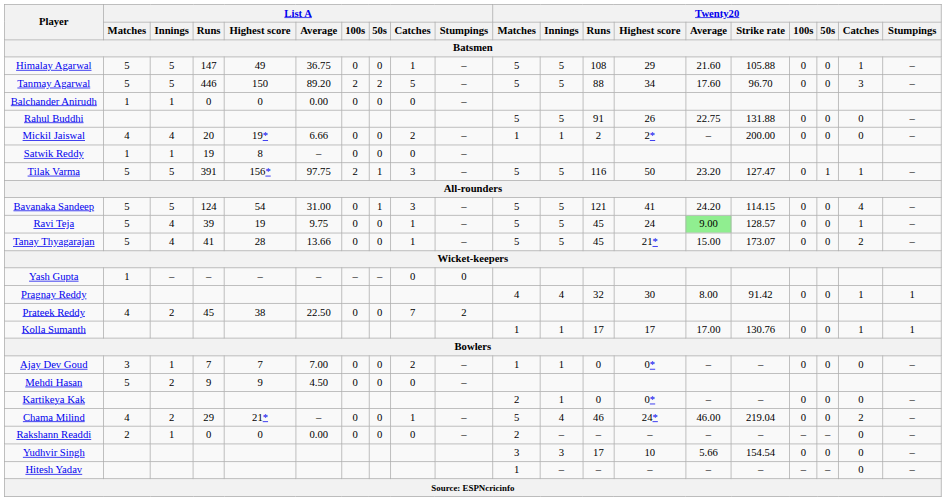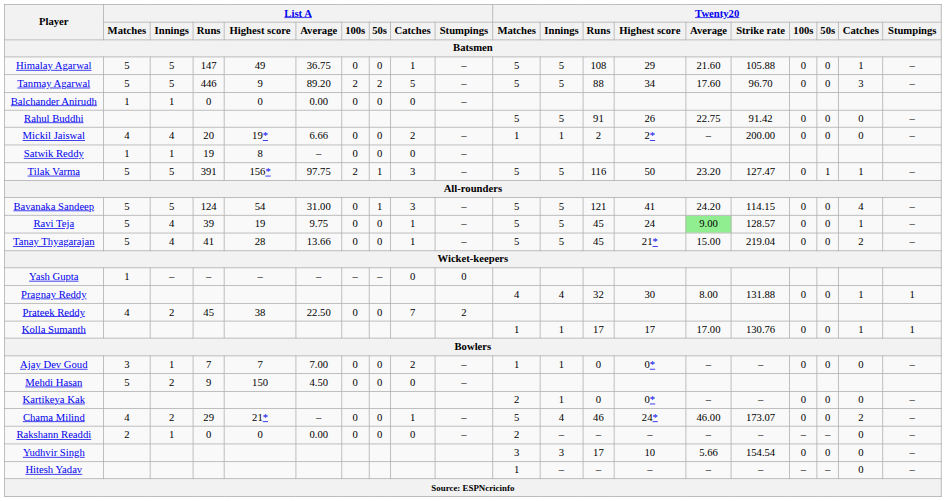 <table class="wikitable" style="font-size: 90%; text-align: center;width:80%;">
 <tr>
 <th rowspan=2>Player</th>
 <th colspan=9><a href='#'>List A</a></th>
 <th colspan=10><a href='#'>Twenty20</a></th>
 </tr>
 <tr>
 <th>Matches</th>
 <th>Innings</th>
 <th>Runs</th>
 <th>Highest score</th>
 <th>Average</th>
 <th>100s</th>
 <th>50s</th>
 <th>Catches</th>
 <th>Stumpings</th>
 <th>Matches</th>
 <th>Innings</th>
 <th>Runs</th>
 <th>Highest score</th>
 <th>Average</th>
 <th>Strike rate</th>
 <th>100s</th>
 <th>50s</th>
 <th>Catches</th>
 <th>Stumpings</th>
 </tr>
 <tr>
 <th colspan="23">Batsmen</th>
 </tr>
 <tr>
 <td><a href='#'>Himalay Agarwal</a></td>
 <td> 5</td>
 <td>5</td>
 <td>147</td>
 <td>49</td>
 <td>36.75</td>
 <td>0</td>
 <td>0</td>
 <td>1</td>
 <td>–</td>
 <td> 5</td>
 <td>5</td>
 <td>108</td>
 <td>29</td>
 <td>21.60</td>
 <td>105.88</td>
 <td>0</td>
 <td>0</td>
 <td>1</td>
 <td>–</td>
 </tr>
 <tr>
 <td><a href='#'>Tanmay Agarwal</a></td>
 <td> 5</td>
 <td>5</td>
 <td>446</td>
-<td>150</td>
+<td>9</td>
 <td>89.20</td>
 <td>2</td>
 <td>2</td>
 <td>5</td>
 <td>–</td>
 <td> 5</td>
 <td>5</td>
 <td>88</td>
 <td>34</td>
 <td>17.60</td>
 <td>96.70</td>
 <td>0</td>
 <td>0</td>
 <td>3</td>
 <td>–</td>
 </tr>
 <tr>
 <td><a href='#'>Balchander Anirudh</a></td>
 <td> 1</td>
 <td>1</td>
 <td>0</td>
 <td>0</td>
 <td>0.00</td>
 <td>0</td>
 <td>0</td>
 <td>0</td>
 <td>–</td>
 <td></td>
 <td></td>
 <td></td>
 <td></td>
 <td></td>
 <td></td>
 <td></td>
 <td></td>
 <td></td>
 <td></td>
 </tr>
 <tr>
 <td><a href='#'>Rahul Buddhi</a></td>
 <td></td>
 <td></td>
 <td></td>
 <td></td>
 <td></td>
 <td></td>
 <td></td>
 <td></td>
 <td></td>
 <td> 5</td>
 <td>5</td>
 <td>91</td>
 <td>26</td>
 <td>22.75</td>
-<td>131.88</td>
+<td>91.42</td>
 <td>0</td>
 <td>0</td>
 <td>0</td>
 <td>–</td>
 </tr>
 <tr>
 <td><a href='#'>Mickil Jaiswal</a></td>
 <td> 4</td>
 <td>4</td>
 <td>20</td>
 <td>19<a href='#'>*</a></td>
 <td>6.66</td>
 <td>0</td>
 <td>0</td>
 <td>2</td>
 <td>–</td>
 <td> 1</td>
 <td>1</td>
 <td>2</td>
 <td>2<a href='#'>*</a></td>
 <td>–</td>
 <td>200.00</td>
 <td>0</td>
 <td>0</td>
 <td>0</td>
 <td>–</td>
 </tr>
 <tr>
 <td><a href='#'>Satwik Reddy</a></td>
 <td> 1</td>
 <td>1</td>
 <td>19</td>
 <td>8</td>
 <td>–</td>
 <td>0</td>
 <td>0</td>
 <td>0</td>
 <td>–</td>
 <td></td>
 <td></td>
 <td></td>
 <td></td>
 <td></td>
 <td></td>
 <td></td>
 <td></td>
 <td></td>
 <td></td>
 </tr>
 <tr>
 <td><a href='#'>Tilak Varma</a></td>
 <td> 5</td>
 <td>5</td>
 <td>391</td>
 <td>156<a href='#'>*</a></td>
 <td>97.75</td>
 <td>2</td>
 <td>1</td>
 <td>3</td>
 <td>–</td>
 <td> 5</td>
 <td>5</td>
 <td>116</td>
 <td>50</td>
 <td>23.20</td>
 <td>127.47</td>
 <td>0</td>
 <td>1</td>
 <td>1</td>
 <td>–</td>
 </tr>
 <tr>
 <th colspan="23">All-rounders</th>
 </tr>
 <tr>
 <td><a href='#'>Bavanaka Sandeep</a></td>
 <td> 5</td>
 <td>5</td>
 <td>124</td>
 <td>54</td>
 <td>31.00</td>
 <td>0</td>
 <td>1</td>
 <td>3</td>
 <td>–</td>
 <td> 5</td>
 <td>5</td>
 <td>121</td>
 <td>41</td>
 <td>24.20</td>
 <td>114.15</td>
 <td>0</td>
 <td>0</td>
 <td>4</td>
 <td>–</td>
 </tr>
 <tr>
 <td><a href='#'>Ravi Teja</a></td>
 <td> 5</td>
 <td>4</td>
 <td>39</td>
 <td>19</td>
 <td>9.75</td>
 <td>0</td>
 <td>0</td>
 <td>1</td>
 <td>–</td>
 <td> 5</td>
 <td>5</td>
 <td>45</td>
 <td>24</td>
 <td style="background: lightgreen;">9.00</td>
 <td>128.57</td>
 <td>0</td>
 <td>0</td>
 <td>1</td>
 <td>–</td>
 </tr>
 <tr>
 <td><a href='#'>Tanay Thyagarajan</a></td>
 <td> 5</td>
 <td>4</td>
 <td>41</td>
 <td>28</td>
 <td>13.66</td>
 <td>0</td>
 <td>0</td>
 <td>1</td>
 <td>–</td>
 <td> 5</td>
 <td>5</td>
 <td>45</td>
 <td>21<a href='#'>*</a></td>
 <td>15.00</td>
-<td>173.07</td>
+<td>219.04</td>
 <td>0</td>
 <td>0</td>
 <td>2</td>
 <td>–</td>
 </tr>
 <tr>
 <th colspan="23">Wicket-keepers</th>
 </tr>
 <tr>
 <td><a href='#'>Yash Gupta</a></td>
 <td> 1</td>
 <td>–</td>
 <td>–</td>
 <td>–</td>
 <td>–</td>
 <td>–</td>
 <td>–</td>
 <td>0</td>
 <td>0</td>
 <td></td>
 <td></td>
 <td></td>
 <td></td>
 <td></td>
 <td></td>
 <td></td>
 <td></td>
 <td></td>
 <td></td>
 </tr>
 <tr>
 <td><a href='#'>Pragnay Reddy</a></td>
 <td></td>
 <td></td>
 <td></td>
 <td></td>
 <td></td>
 <td></td>
 <td></td>
 <td></td>
 <td></td>
 <td> 4</td>
 <td>4</td>
 <td>32</td>
 <td>30</td>
 <td>8.00</td>
-<td>91.42</td>
+<td>131.88</td>
 <td>0</td>
 <td>0</td>
 <td>1</td>
 <td>1</td>
 </tr>
 <tr>
 <td><a href='#'>Prateek Reddy</a></td>
 <td> 4</td>
 <td>2</td>
 <td>45</td>
 <td>38</td>
 <td>22.50</td>
 <td>0</td>
 <td>0</td>
 <td>7</td>
 <td>2</td>
 <td></td>
 <td></td>
 <td></td>
 <td></td>
 <td></td>
 <td></td>
 <td></td>
 <td></td>
 <td></td>
 <td></td>
 </tr>
 <tr>
 <td><a href='#'>Kolla Sumanth</a></td>
 <td></td>
 <td></td>
 <td></td>
 <td></td>
 <td></td>
 <td></td>
 <td></td>
 <td></td>
 <td></td>
 <td> 1</td>
 <td>1</td>
 <td>17</td>
 <td>17</td>
 <td>17.00</td>
 <td>130.76</td>
 <td>0</td>
 <td>0</td>
 <td>1</td>
 <td>1</td>
 </tr>
 <tr>
 <th colspan="23">Bowlers</th>
 </tr>
 <tr>
 <td><a href='#'>Ajay Dev Goud</a></td>
 <td> 3</td>
 <td>1</td>
 <td>7</td>
 <td>7</td>
 <td>7.00</td>
 <td>0</td>
 <td>0</td>
 <td>2</td>
 <td>–</td>
 <td> 1</td>
 <td>1</td>
 <td>0</td>
 <td>0<a href='#'>*</a></td>
 <td>–</td>
 <td>–</td>
 <td>0</td>
 <td>0</td>
 <td>0</td>
 <td>–</td>
 </tr>
 <tr>
 <td><a href='#'>Mehdi Hasan</a></td>
 <td> 5</td>
 <td>2</td>
 <td>9</td>
-<td>9</td>
+<td>150</td>
 <td>4.50</td>
 <td>0</td>
 <td>0</td>
 <td>0</td>
 <td>–</td>
 <td></td>
 <td></td>
 <td></td>
 <td></td>
 <td></td>
 <td></td>
 <td></td>
 <td></td>
 <td></td>
 <td></td>
 </tr>
 <tr>
 <td><a href='#'>Kartikeya Kak</a></td>
 <td></td>
 <td></td>
 <td></td>
 <td></td>
 <td></td>
 <td></td>
 <td></td>
 <td></td>
 <td></td>
 <td> 2</td>
 <td>1</td>
 <td>0</td>
 <td>0<a href='#'>*</a></td>
 <td>–</td>
 <td>–</td>
 <td>0</td>
 <td>0</td>
 <td>0</td>
 <td>–</td>
 </tr>
 <tr>
 <td><a href='#'>Chama Milind</a></td>
 <td> 4</td>
 <td>2</td>
 <td>29</td>
 <td>21<a href='#'>*</a></td>
 <td>–</td>
 <td>0</td>
 <td>0</td>
 <td>1</td>
 <td>–</td>
 <td> 5</td>
 <td>4</td>
 <td>46</td>
 <td>24<a href='#'>*</a></td>
 <td>46.00</td>
-<td>219.04</td>
+<td>173.07</td>
 <td>0</td>
 <td>0</td>
 <td>2</td>
 <td>–</td>
 </tr>
 <tr>
 <td><a href='#'>Rakshann Readdi</a></td>
 <td> 2</td>
 <td>1</td>
 <td>0</td>
 <td>0</td>
 <td>0.00</td>
 <td>0</td>
 <td>0</td>
 <td>0</td>
 <td>–</td>
 <td> 2</td>
 <td>–</td>
 <td>–</td>
 <td>–</td>
 <td>–</td>
 <td>–</td>
 <td>–</td>
 <td>–</td>
 <td>0</td>
 <td>–</td>
 </tr>
 <tr>
 <td><a href='#'>Yudhvir Singh</a></td>
 <td></td>
 <td></td>
 <td></td>
 <td></td>
 <td></td>
 <td></td>
 <td></td>
 <td></td>
 <td></td>
 <td> 3</td>
 <td>3</td>
 <td>17</td>
 <td>10</td>
 <td>5.66</td>
 <td>154.54</td>
 <td>0</td>
 <td>0</td>
 <td>0</td>
 <td>–</td>
 </tr>
 <tr>
 <td><a href='#'>Hitesh Yadav</a></td>
 <td></td>
 <td></td>
 <td></td>
 <td></td>
 <td></td>
 <td></td>
 <td></td>
 <td></td>
 <td></td>
 <td> 1</td>
 <td>–</td>
 <td>–</td>
 <td>–</td>
 <td>–</td>
 <td>–</td>
 <td>–</td>
 <td>–</td>
 <td>0</td>
 <td>–</td>
 </tr>
 <tr>
 <th colspan="23"><small>Source: ESPNcricinfo</small></th>
 </tr>
 </table>
